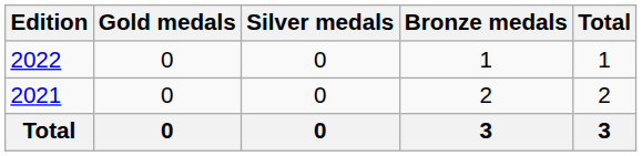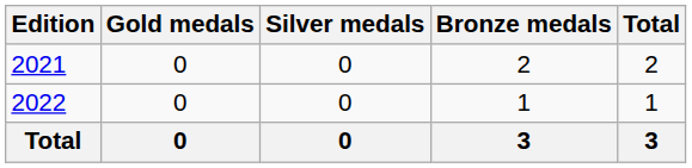 <table class="wikitable">
 <tr>
 <th>Edition</th>
 <th>Gold medals</th>
 <th>Silver medals</th>
 <th>Bronze medals</th>
 <th>Total</th>
 </tr>
 <tr>
+<td><a href='#'>2021</a></td>
+<td style="text-align:center;">0</td>
+<td style="text-align:center;">0</td>
+<td style="text-align:center;">2</td>
+<td style="text-align:center;">2</td>
+</tr>
+<tr>
 <td><a href='#'>2022</a></td>
 <td style="text-align:center;">0</td>
 <td style="text-align:center;">0</td>
 <td style="text-align:center;">1</td>
 <td style="text-align:center;">1</td>
-</tr>
-<tr>
-<td><a href='#'>2021</a></td>
-<td style="text-align:center;">0</td>
-<td style="text-align:center;">0</td>
-<td style="text-align:center;">2</td>
-<td style="text-align:center;">2</td>
 </tr>
 <tr>
 <th>Total</th>
 <th style="text-align:center;">0</th>
 <th style="text-align:center;">0</th>
 <th style="text-align:center;">3</th>
 <th style="text-align:center;">3</th>
 </tr>
 </table>
